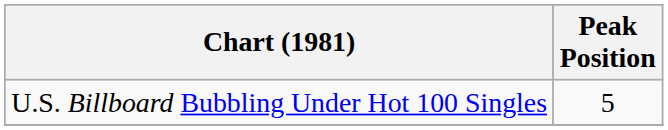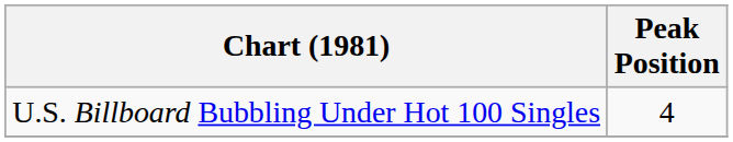 <table class="wikitable">
 <tr>
 <th>Chart (1981)</th>
 <th>Peak<br>Position</th>
 </tr>
 <tr>
 <td align="left">U.S. <em>Billboard</em> <a href='#'>Bubbling Under Hot 100 Singles</a></td>
-<td align="center">5</td>
+<td align="center">4</td>
 </tr>
 <tr>
 </tr>
 </table>
